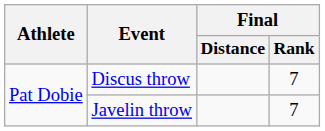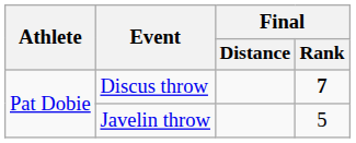 <table class=wikitable style=font-size:90%>
 <tr>
 <th rowspan=2>Athlete</th>
 <th rowspan=2>Event</th>
 <th colspan=2>Final</th>
 </tr>
 <tr style=font-size:95%>
 <th>Distance</th>
 <th>Rank</th>
 </tr>
 <tr align=center>
 <td align=left rowspan=2><a href='#'>Pat Dobie</a></td>
 <td align=left><a href='#'>Discus throw</a></td>
 <td></td>
-<td>7</td>
+<td><strong>7</strong></td>
 </tr>
 <tr align=center>
 <td align=left><a href='#'>Javelin throw</a></td>
 <td></td>
-<td>7</td>
+<td>5</td>
 </tr>
 </table>
